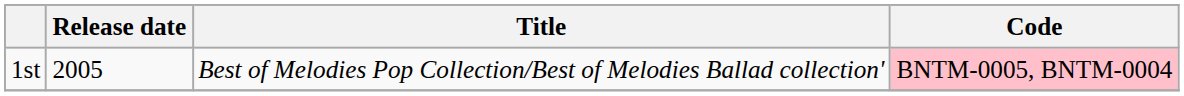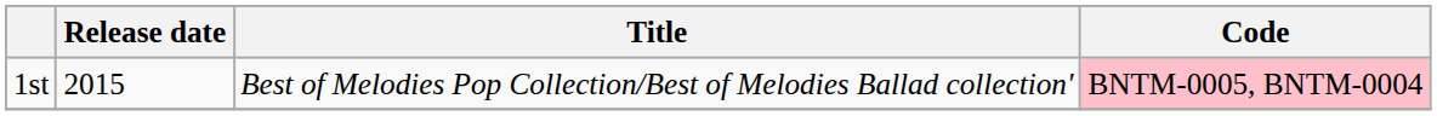 <table class=wikitable style="font-size:small">
 <tr>
 <th></th>
 <th>Release date</th>
 <th>Title</th>
 <th>Code</th>
 </tr>
 <tr>
 <td>1st</td>
-<td>2005</td>
+<td>2015</td>
 <td><em>Best of Melodies Pop Collection/Best of Melodies Ballad collection'</td>
 <td style="background: pink;">BNTM-0005,  BNTM-0004</td>
 </tr>
 <tr>
 </tr>
 </table>
